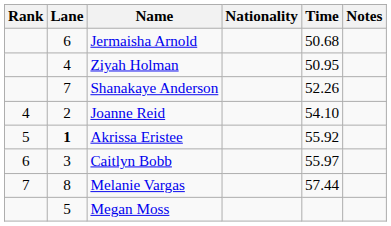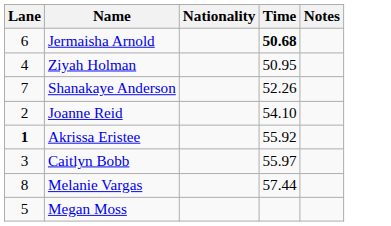 <table class="wikitable sortable" style="text-align:center">
 <tr>
-<th>Rank</th>
 <th>Lane</th>
 <th>Name</th>
 <th>Nationality</th>
 <th>Time</th>
 <th>Notes</th>
 </tr>
 <tr>
-<td></td>
 <td>6</td>
 <td align=left><a href='#'>Jermaisha Arnold</a></td>
 <td align=left></td>
-<td>50.68</td>
+<td><strong>50.68</strong></td>
 <td></td>
 </tr>
 <tr>
-<td></td>
 <td>4</td>
 <td align=left><a href='#'>Ziyah Holman</a></td>
 <td align=left></td>
 <td>50.95</td>
 <td></td>
 </tr>
 <tr>
-<td></td>
 <td>7</td>
 <td align=left><a href='#'>Shanakaye Anderson</a></td>
 <td align=left></td>
 <td>52.26</td>
 <td></td>
 </tr>
 <tr>
-<td>4</td>
 <td>2</td>
 <td align=left><a href='#'>Joanne Reid</a></td>
 <td align=left></td>
 <td>54.10</td>
 <td></td>
 </tr>
 <tr>
-<td>5</td>
 <td><strong>1</strong></td>
 <td align=left><a href='#'>Akrissa Eristee</a></td>
 <td align=left></td>
 <td>55.92</td>
 <td></td>
 </tr>
 <tr>
-<td>6</td>
 <td>3</td>
 <td align=left><a href='#'>Caitlyn Bobb</a></td>
 <td align=left></td>
 <td>55.97</td>
 <td></td>
 </tr>
 <tr>
-<td>7</td>
 <td>8</td>
 <td align=left><a href='#'>Melanie Vargas</a></td>
 <td align=left></td>
 <td>57.44</td>
 <td></td>
 </tr>
 <tr>
-<td></td>
 <td>5</td>
 <td align=left><a href='#'>Megan Moss</a></td>
 <td align=left></td>
 <td></td>
 <td></td>
 </tr>
 </table>
